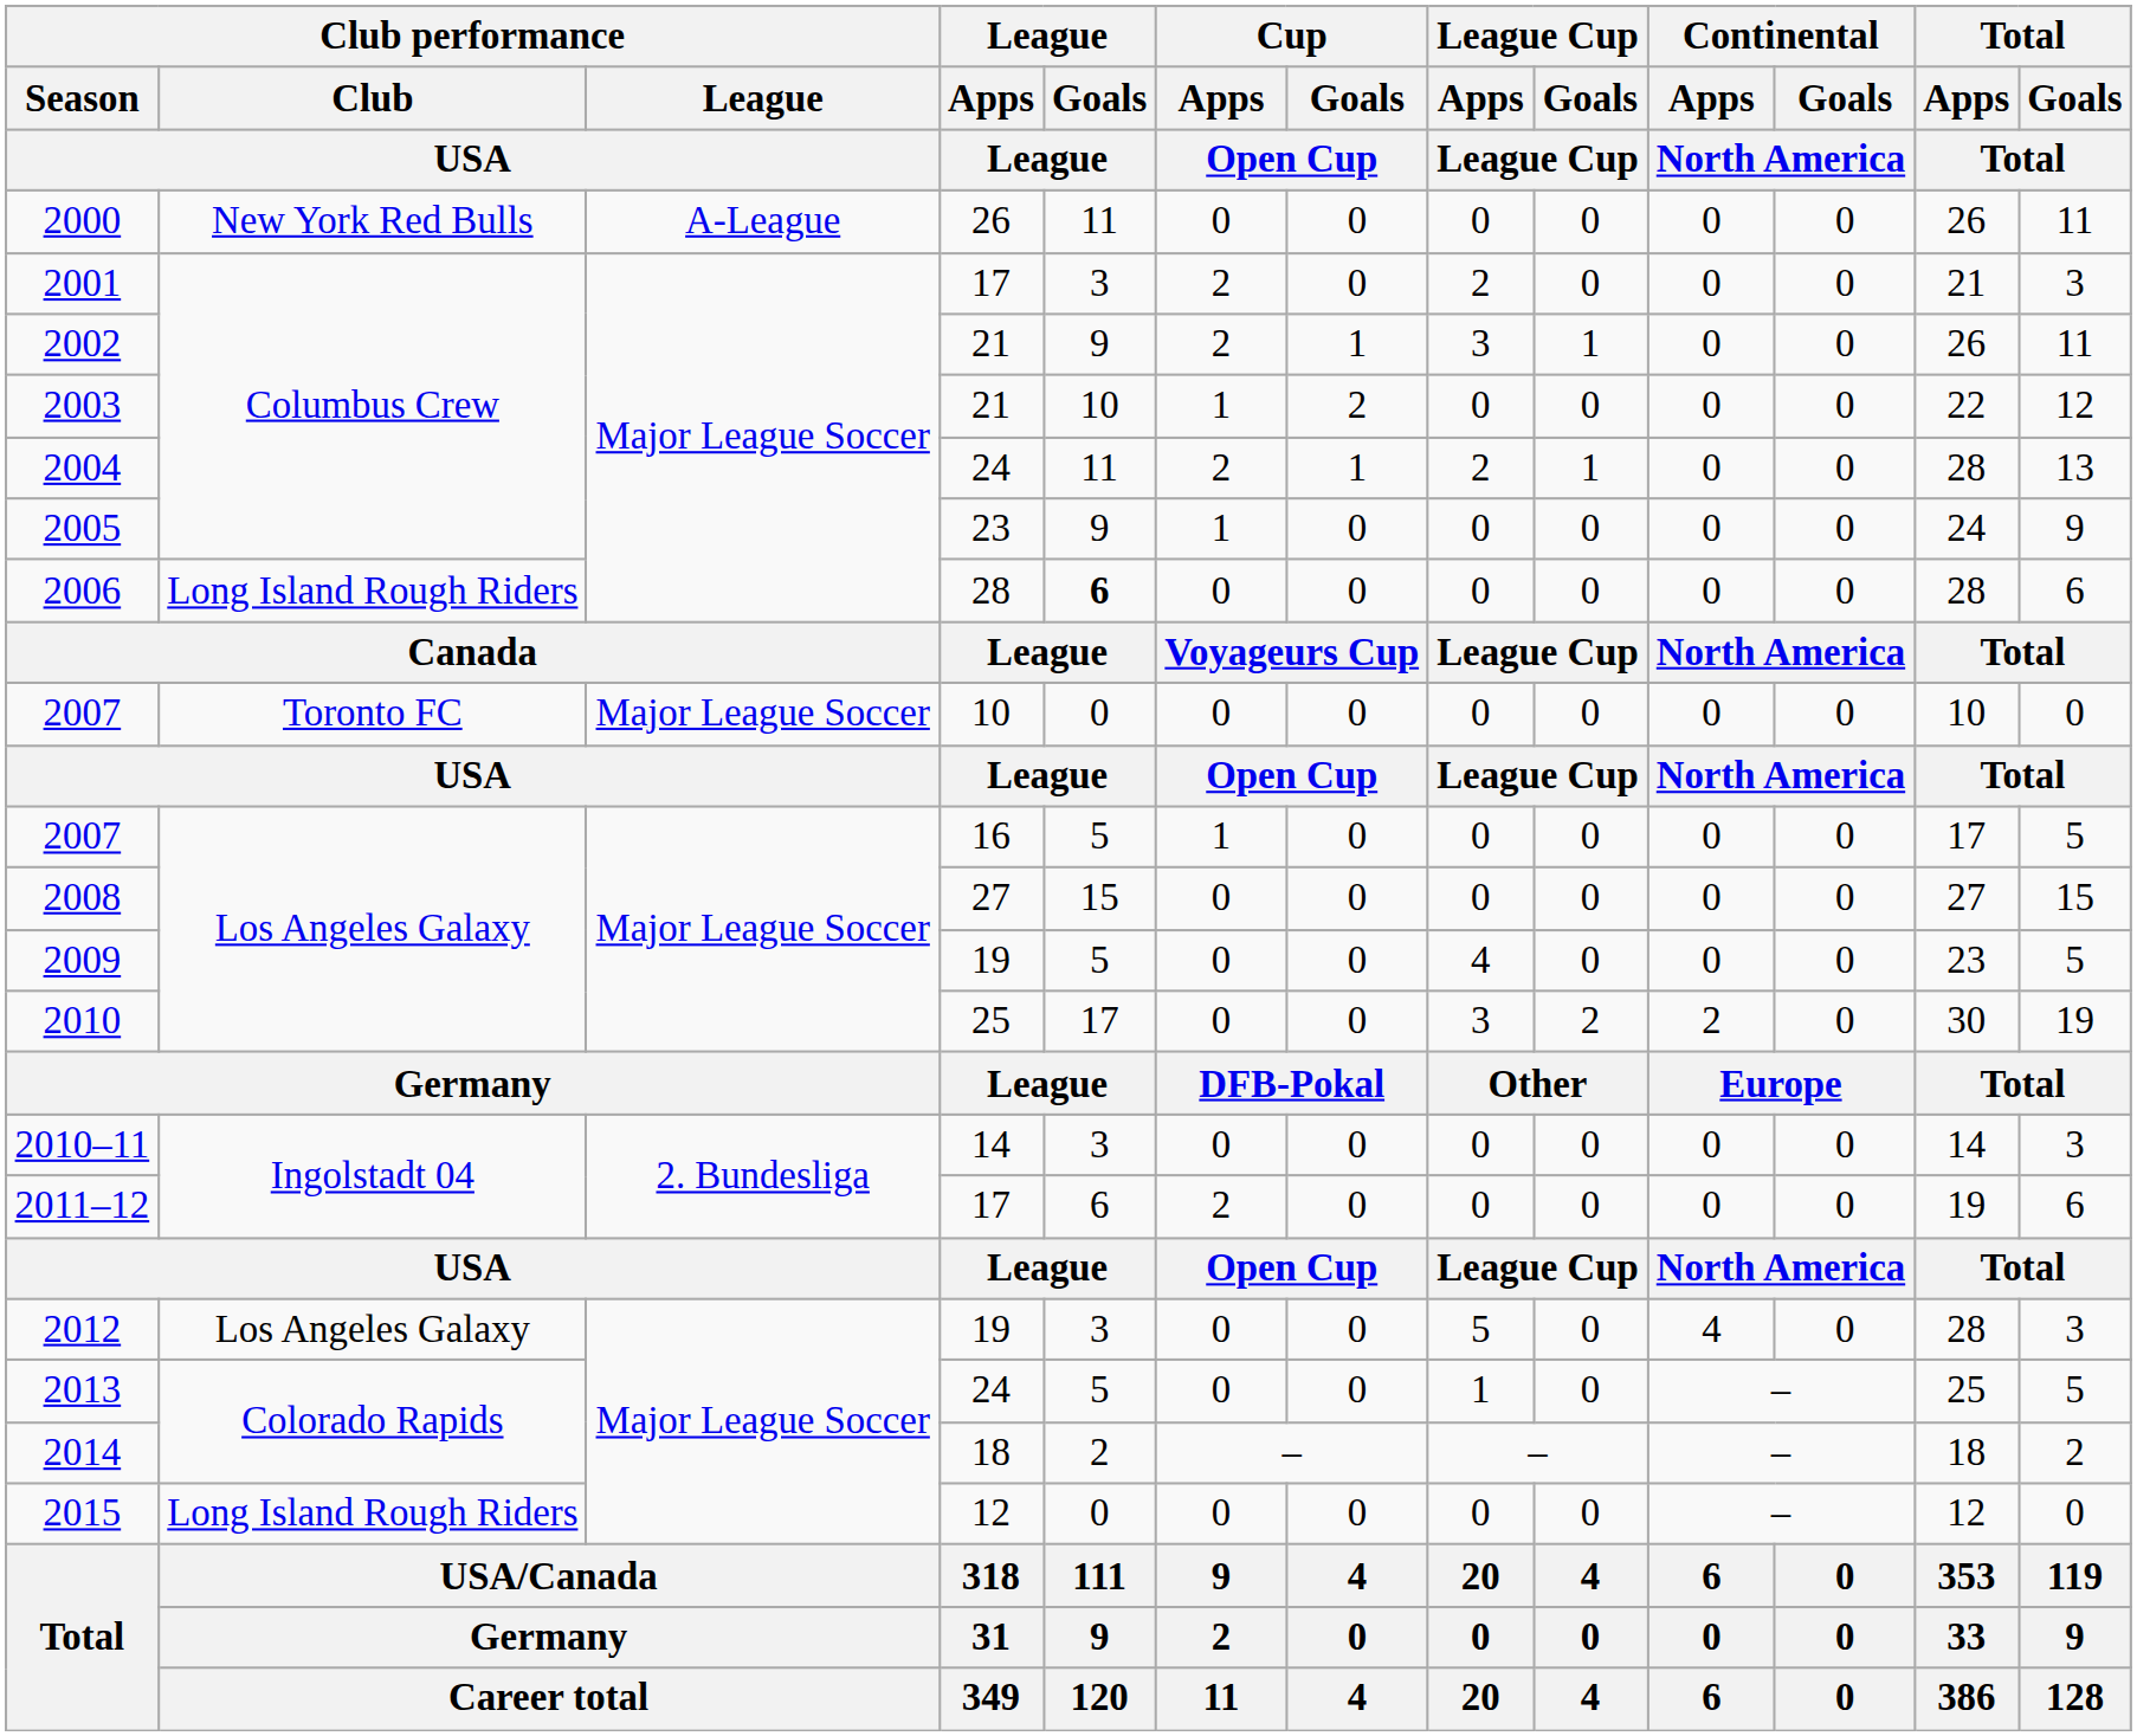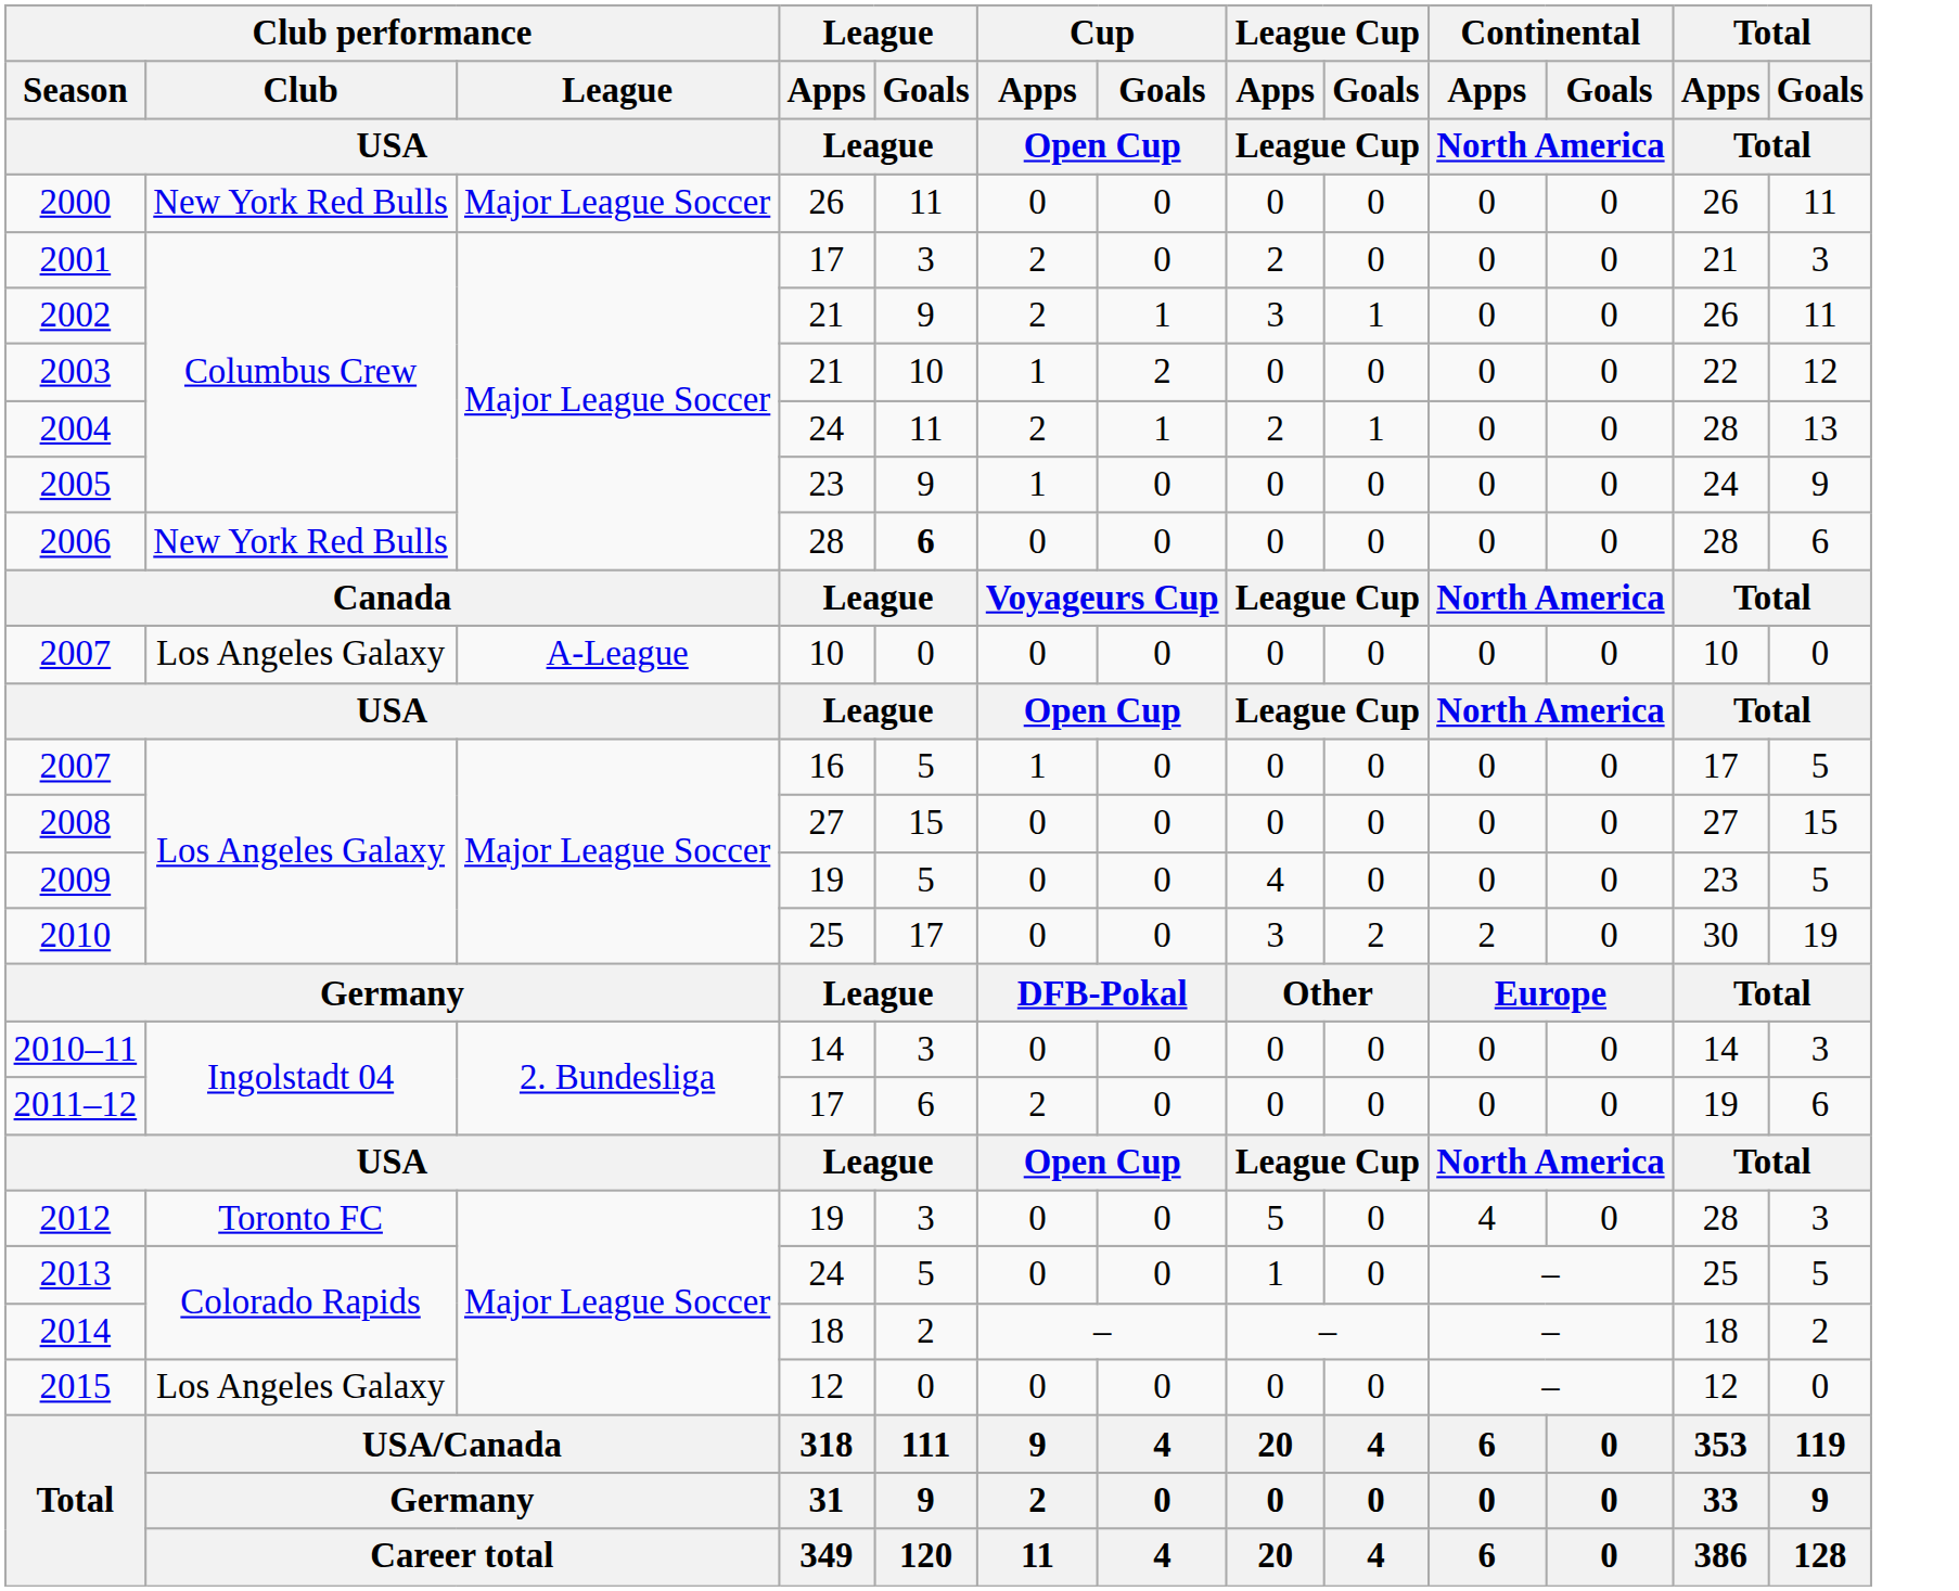 <table class="wikitable" style="text-align:center">
 <tr>
 <th colspan=3>Club performance</th>
 <th colspan=2>League</th>
 <th colspan=2>Cup</th>
 <th colspan=2>League Cup</th>
 <th colspan=2>Continental</th>
 <th colspan=2>Total</th>
 </tr>
 <tr>
 <th>Season</th>
 <th>Club</th>
 <th>League</th>
 <th>Apps</th>
 <th>Goals</th>
 <th>Apps</th>
 <th>Goals</th>
 <th>Apps</th>
 <th>Goals</th>
 <th>Apps</th>
 <th>Goals</th>
 <th>Apps</th>
 <th>Goals</th>
 </tr>
 <tr>
 <th colspan=3>USA</th>
 <th colspan=2>League</th>
 <th colspan=2><a href='#'>Open Cup</a></th>
 <th colspan=2>League Cup</th>
 <th colspan=2><a href='#'>North America</a></th>
 <th colspan=2>Total</th>
 </tr>
 <tr>
 <td><a href='#'>2000</a></td>
 <td><a href='#'>New York Red Bulls</a></td>
-<td><a href='#'>A-League</a></td>
+<td><a href='#'>Major League Soccer</a></td>
 <td>26</td>
 <td>11</td>
 <td>0</td>
 <td>0</td>
 <td>0</td>
 <td>0</td>
 <td>0</td>
 <td>0</td>
 <td>26</td>
 <td>11</td>
 </tr>
 <tr>
 <td><a href='#'>2001</a></td>
 <td rowspan="5"><a href='#'>Columbus Crew</a></td>
 <td rowspan="6"><a href='#'>Major League Soccer</a></td>
 <td>17</td>
 <td>3</td>
 <td>2</td>
 <td>0</td>
 <td>2</td>
 <td>0</td>
 <td>0</td>
 <td>0</td>
 <td>21</td>
 <td>3</td>
 </tr>
 <tr>
 <td><a href='#'>2002</a></td>
 <td>21</td>
 <td>9</td>
 <td>2</td>
 <td>1</td>
 <td>3</td>
 <td>1</td>
 <td>0</td>
 <td>0</td>
 <td>26</td>
 <td>11</td>
 </tr>
 <tr>
 <td><a href='#'>2003</a></td>
 <td>21</td>
 <td>10</td>
 <td>1</td>
 <td>2</td>
 <td>0</td>
 <td>0</td>
 <td>0</td>
 <td>0</td>
 <td>22</td>
 <td>12</td>
 </tr>
 <tr>
 <td><a href='#'>2004</a></td>
 <td>24</td>
 <td>11</td>
 <td>2</td>
 <td>1</td>
 <td>2</td>
 <td>1</td>
 <td>0</td>
 <td>0</td>
 <td>28</td>
 <td>13</td>
 </tr>
 <tr>
 <td><a href='#'>2005</a></td>
 <td>23</td>
 <td>9</td>
 <td>1</td>
 <td>0</td>
 <td>0</td>
 <td>0</td>
 <td>0</td>
 <td>0</td>
 <td>24</td>
 <td>9</td>
 </tr>
 <tr>
 <td><a href='#'>2006</a></td>
-<td><a href='#'>Long Island Rough Riders</a></td>
+<td><a href='#'>New York Red Bulls</a></td>
 <td>28</td>
 <td><strong>6</strong></td>
 <td>0</td>
 <td>0</td>
 <td>0</td>
 <td>0</td>
 <td>0</td>
 <td>0</td>
 <td>28</td>
 <td>6</td>
 </tr>
 <tr>
 <th colspan=3>Canada</th>
 <th colspan=2>League</th>
 <th colspan=2><a href='#'>Voyageurs Cup</a></th>
 <th colspan=2>League Cup</th>
 <th colspan=2><a href='#'>North America</a></th>
 <th colspan=2>Total</th>
 </tr>
 <tr>
 <td><a href='#'>2007</a></td>
-<td><a href='#'>Toronto FC</a></td>
-<td><a href='#'>Major League Soccer</a></td>
+<td>Los Angeles Galaxy</td>
+<td><a href='#'>A-League</a></td>
 <td>10</td>
 <td>0</td>
 <td>0</td>
 <td>0</td>
 <td>0</td>
 <td>0</td>
 <td>0</td>
 <td>0</td>
 <td>10</td>
 <td>0</td>
 </tr>
 <tr>
 <th colspan=3>USA</th>
 <th colspan=2>League</th>
 <th colspan=2><a href='#'>Open Cup</a></th>
 <th colspan=2>League Cup</th>
 <th colspan=2><a href='#'>North America</a></th>
 <th colspan=2>Total</th>
 </tr>
 <tr>
 <td><a href='#'>2007</a></td>
 <td rowspan="4"><a href='#'>Los Angeles Galaxy</a></td>
 <td rowspan="4"><a href='#'>Major League Soccer</a></td>
 <td>16</td>
 <td>5</td>
 <td>1</td>
 <td>0</td>
 <td>0</td>
 <td>0</td>
 <td>0</td>
 <td>0</td>
 <td>17</td>
 <td>5</td>
 </tr>
 <tr>
 <td><a href='#'>2008</a></td>
 <td>27</td>
 <td>15</td>
 <td>0</td>
 <td>0</td>
 <td>0</td>
 <td>0</td>
 <td>0</td>
 <td>0</td>
 <td>27</td>
 <td>15</td>
 </tr>
 <tr>
 <td><a href='#'>2009</a></td>
 <td>19</td>
 <td>5</td>
 <td>0</td>
 <td>0</td>
 <td>4</td>
 <td>0</td>
 <td>0</td>
 <td>0</td>
 <td>23</td>
 <td>5</td>
 </tr>
 <tr>
 <td><a href='#'>2010</a></td>
 <td>25</td>
 <td>17</td>
 <td>0</td>
 <td>0</td>
 <td>3</td>
 <td>2</td>
 <td>2</td>
 <td>0</td>
 <td>30</td>
 <td>19</td>
 </tr>
 <tr>
 <th colspan=3>Germany</th>
 <th colspan=2>League</th>
 <th colspan=2><a href='#'>DFB-Pokal</a></th>
 <th colspan=2>Other</th>
 <th colspan=2><a href='#'>Europe</a></th>
 <th colspan=2>Total</th>
 </tr>
 <tr>
 <td><a href='#'>2010–11</a></td>
 <td rowspan="2"><a href='#'>Ingolstadt 04</a></td>
 <td rowspan="2"><a href='#'>2. Bundesliga</a></td>
 <td>14</td>
 <td>3</td>
 <td>0</td>
 <td>0</td>
 <td>0</td>
 <td>0</td>
 <td>0</td>
 <td>0</td>
 <td>14</td>
 <td>3</td>
 </tr>
 <tr>
 <td><a href='#'>2011–12</a></td>
 <td>17</td>
 <td>6</td>
 <td>2</td>
 <td>0</td>
 <td>0</td>
 <td>0</td>
 <td>0</td>
 <td>0</td>
 <td>19</td>
 <td>6</td>
 </tr>
 <tr>
 <th colspan=3>USA</th>
 <th colspan=2>League</th>
 <th colspan=2><a href='#'>Open Cup</a></th>
 <th colspan=2>League Cup</th>
 <th colspan=2><a href='#'>North America</a></th>
 <th colspan=2>Total</th>
 </tr>
 <tr>
 <td><a href='#'>2012</a></td>
-<td>Los Angeles Galaxy</td>
+<td><a href='#'>Toronto FC</a></td>
 <td rowspan="4"><a href='#'>Major League Soccer</a></td>
 <td>19</td>
 <td>3</td>
 <td>0</td>
 <td>0</td>
 <td>5</td>
 <td>0</td>
 <td>4</td>
 <td>0</td>
 <td>28</td>
 <td>3</td>
 </tr>
 <tr>
 <td><a href='#'>2013</a></td>
 <td rowspan="2"><a href='#'>Colorado Rapids</a></td>
 <td>24</td>
 <td>5</td>
 <td>0</td>
 <td>0</td>
 <td>1</td>
 <td>0</td>
 <td colspan="2">–</td>
 <td>25</td>
 <td>5</td>
 </tr>
 <tr>
 <td><a href='#'>2014</a></td>
 <td>18</td>
 <td>2</td>
 <td colspan="2">–</td>
 <td colspan="2">–</td>
 <td colspan="2">–</td>
 <td>18</td>
 <td>2</td>
 </tr>
 <tr>
 <td><a href='#'>2015</a></td>
-<td><a href='#'>Long Island Rough Riders</a></td>
+<td>Los Angeles Galaxy</td>
 <td>12</td>
 <td>0</td>
 <td>0</td>
 <td>0</td>
 <td>0</td>
 <td>0</td>
 <td colspan="2">–</td>
 <td>12</td>
 <td>0</td>
 </tr>
 <tr>
 <th rowspan=4>Total</th>
 <th colspan=2>USA/Canada</th>
 <th>318</th>
 <th>111</th>
 <th>9</th>
 <th>4</th>
 <th>20</th>
 <th>4</th>
 <th>6</th>
 <th>0</th>
 <th>353</th>
 <th>119</th>
 </tr>
 <tr>
 <th colspan=2>Germany</th>
 <th>31</th>
 <th>9</th>
 <th>2</th>
 <th>0</th>
 <th>0</th>
 <th>0</th>
 <th>0</th>
 <th>0</th>
 <th>33</th>
 <th>9</th>
 </tr>
 <tr>
 <th colspan=2>Career total</th>
 <th>349</th>
 <th>120</th>
 <th>11</th>
 <th>4</th>
 <th>20</th>
 <th>4</th>
 <th>6</th>
 <th>0</th>
 <th>386</th>
 <th>128</th>
 </tr>
 </table>
